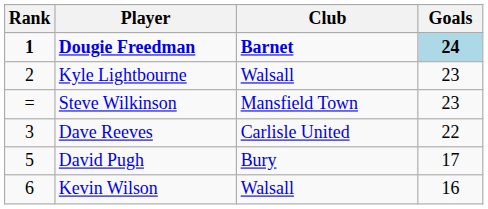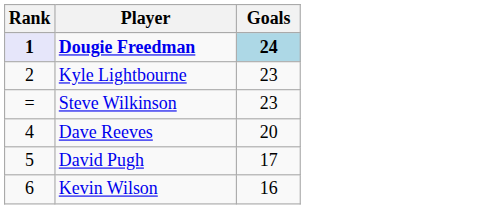 <table class="wikitable" style="text-align: left;">
 <tr>
 <th width=20>Rank</th>
 <th width=155>Player</th>
-<th width=155>Club</th>
 <th width=50>Goals</th>
 </tr>
 <tr>
-<td align=center><strong>1</strong></td>
+<td align=center style="background: lavender;"><strong>1</strong></td>
 <td> <strong> <a href='#'>Dougie Freedman</a> </strong></td>
-<td><strong> <a href='#'>Barnet</a> </strong></td>
 <td align=center style="background: lightblue;"><strong>24</strong></td>
 </tr>
 <tr>
 <td align=center>2</td>
 <td> <a href='#'>Kyle Lightbourne</a></td>
-<td><a href='#'>Walsall</a></td>
 <td align=center>23</td>
 </tr>
 <tr>
 <td align=center>=</td>
 <td> <a href='#'>Steve Wilkinson</a></td>
-<td><a href='#'>Mansfield Town</a></td>
 <td align=center>23</td>
 </tr>
 <tr>
-<td align=center>3</td>
+<td align=center>4</td>
 <td> <a href='#'>Dave Reeves</a></td>
-<td><a href='#'>Carlisle United</a></td>
-<td align=center>22</td>
+<td align=center>20</td>
 </tr>
 <tr>
 <td align=center>5</td>
 <td> <a href='#'>David Pugh</a></td>
-<td><a href='#'>Bury</a></td>
 <td align=center>17</td>
 </tr>
 <tr>
 <td align=center>6</td>
 <td> <a href='#'>Kevin Wilson</a></td>
-<td><a href='#'>Walsall</a></td>
 <td align=center>16</td>
 </tr>
 </table>
